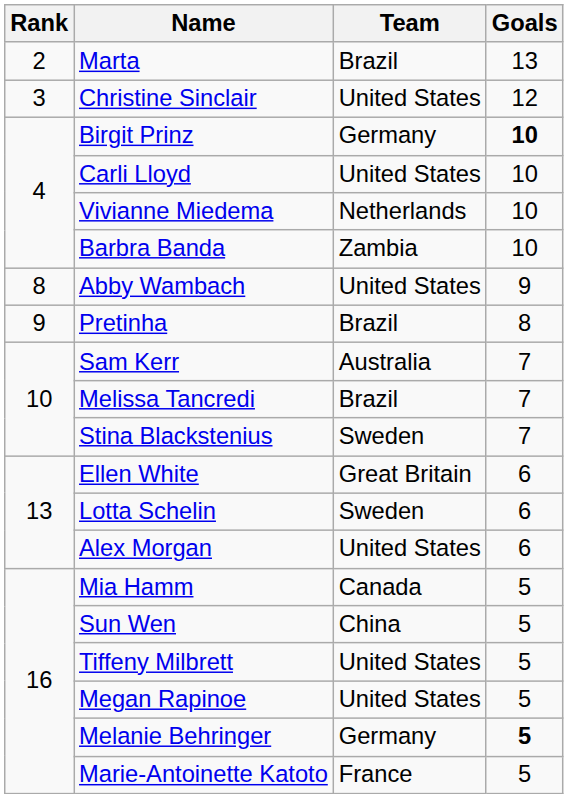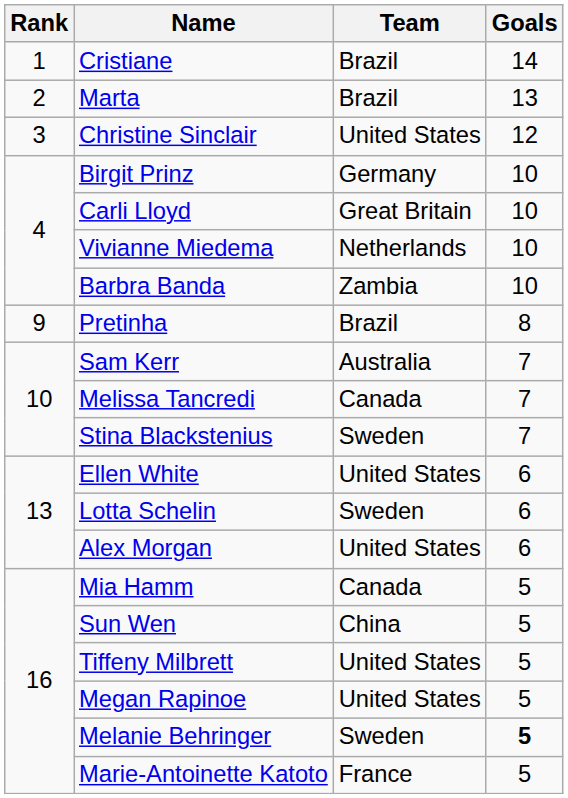 <table class="wikitable sortable" style="text-align: center;">
 <tr>
 <th>Rank</th>
 <th>Name</th>
 <th>Team</th>
 <th>Goals</th>
+</tr>
+<tr>
+<td>1</td>
+<td align="left"> <a href='#'>Cristiane</a></td>
+<td align="left">Brazil</td>
+<td>14</td>
 </tr>
 <tr>
 <td>2</td>
 <td align="left"> <a href='#'>Marta</a></td>
 <td align="left">Brazil</td>
 <td>13</td>
 </tr>
 <tr>
 <td>3</td>
 <td align="left"> <a href='#'>Christine Sinclair</a></td>
 <td align="left">United States</td>
 <td>12</td>
 </tr>
 <tr>
 <td rowspan="4">4</td>
 <td align="left"> <a href='#'>Birgit Prinz</a></td>
 <td align="left">Germany</td>
-<td><strong>10</strong></td>
+<td>10</td>
 </tr>
 <tr>
 <td align="left"> <a href='#'>Carli Lloyd</a></td>
-<td align="left">United States</td>
+<td align="left">Great Britain</td>
 <td>10</td>
 </tr>
 <tr>
 <td align="left"> <a href='#'>Vivianne Miedema</a></td>
 <td align="left">Netherlands</td>
 <td>10</td>
 </tr>
 <tr>
 <td align="left"> <a href='#'>Barbra Banda</a></td>
 <td align="left">Zambia</td>
 <td>10</td>
-</tr>
-<tr>
-<td>8</td>
-<td align="left"> <a href='#'>Abby Wambach</a></td>
-<td align="left">United States</td>
-<td>9</td>
 </tr>
 <tr>
 <td>9</td>
 <td align="left"> <a href='#'>Pretinha</a></td>
 <td align="left">Brazil</td>
 <td>8</td>
 </tr>
 <tr>
 <td rowspan="3">10</td>
 <td align="left"> <a href='#'>Sam Kerr</a></td>
 <td align="left">Australia</td>
 <td>7</td>
 </tr>
 <tr>
 <td align="left"> <a href='#'>Melissa Tancredi</a></td>
-<td align="left">Brazil</td>
+<td align="left">Canada</td>
 <td>7</td>
 </tr>
 <tr>
 <td align="left"> <a href='#'>Stina Blackstenius</a></td>
 <td align="left">Sweden</td>
 <td>7</td>
 </tr>
 <tr>
 <td rowspan="3">13</td>
 <td align="left"> <a href='#'>Ellen White</a></td>
-<td align="left">Great Britain</td>
+<td align="left">United States</td>
 <td>6</td>
 </tr>
 <tr>
 <td align="left"> <a href='#'>Lotta Schelin</a></td>
 <td align="left">Sweden</td>
 <td>6</td>
 </tr>
 <tr>
 <td align="left"> <a href='#'>Alex Morgan</a></td>
 <td align="left">United States</td>
 <td>6</td>
 </tr>
 <tr>
 <td rowspan="6">16</td>
 <td align="left"> <a href='#'>Mia Hamm</a></td>
 <td align="left">Canada</td>
 <td>5</td>
 </tr>
 <tr>
 <td align="left"> <a href='#'>Sun Wen</a></td>
 <td align="left">China</td>
 <td>5</td>
 </tr>
 <tr>
 <td align="left"> <a href='#'>Tiffeny Milbrett</a></td>
 <td align="left">United States</td>
 <td>5</td>
 </tr>
 <tr>
 <td align="left"> <a href='#'>Megan Rapinoe</a></td>
 <td align="left">United States</td>
 <td>5</td>
 </tr>
 <tr>
 <td align="left"> <a href='#'>Melanie Behringer</a></td>
-<td align="left">Germany</td>
+<td align="left">Sweden</td>
 <td><strong>5</strong></td>
 </tr>
 <tr>
 <td align="left"> <a href='#'>Marie-Antoinette Katoto</a></td>
 <td align="left">France</td>
 <td>5</td>
 </tr>
 </table>
